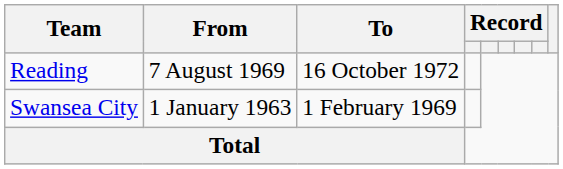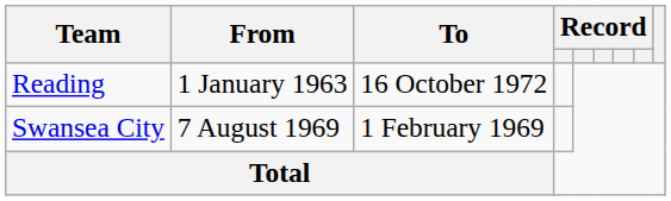 <table class=wikitable style="text-align: center">
 <tr>
 <th rowspan=2>Team</th>
 <th rowspan=2>From</th>
 <th rowspan=2>To</th>
 <th colspan=5>Record</th>
 <th rowspan=2></th>
 </tr>
 <tr>
 <th></th>
 <th></th>
 <th></th>
 <th></th>
 <th></th>
 </tr>
 <tr>
 <td align=left><a href='#'>Reading</a></td>
-<td align=left>7 August 1969</td>
+<td align=left>1 January 1963</td>
 <td align=left>16 October 1972<br></td>
 <td></td>
 </tr>
 <tr>
 <td align=left><a href='#'>Swansea City</a></td>
-<td align=left>1 January 1963</td>
+<td align=left>7 August 1969</td>
 <td align=left>1 February 1969<br></td>
 <td></td>
 </tr>
 <tr>
 <th colspan=3>Total<br></th>
 </tr>
 </table>
